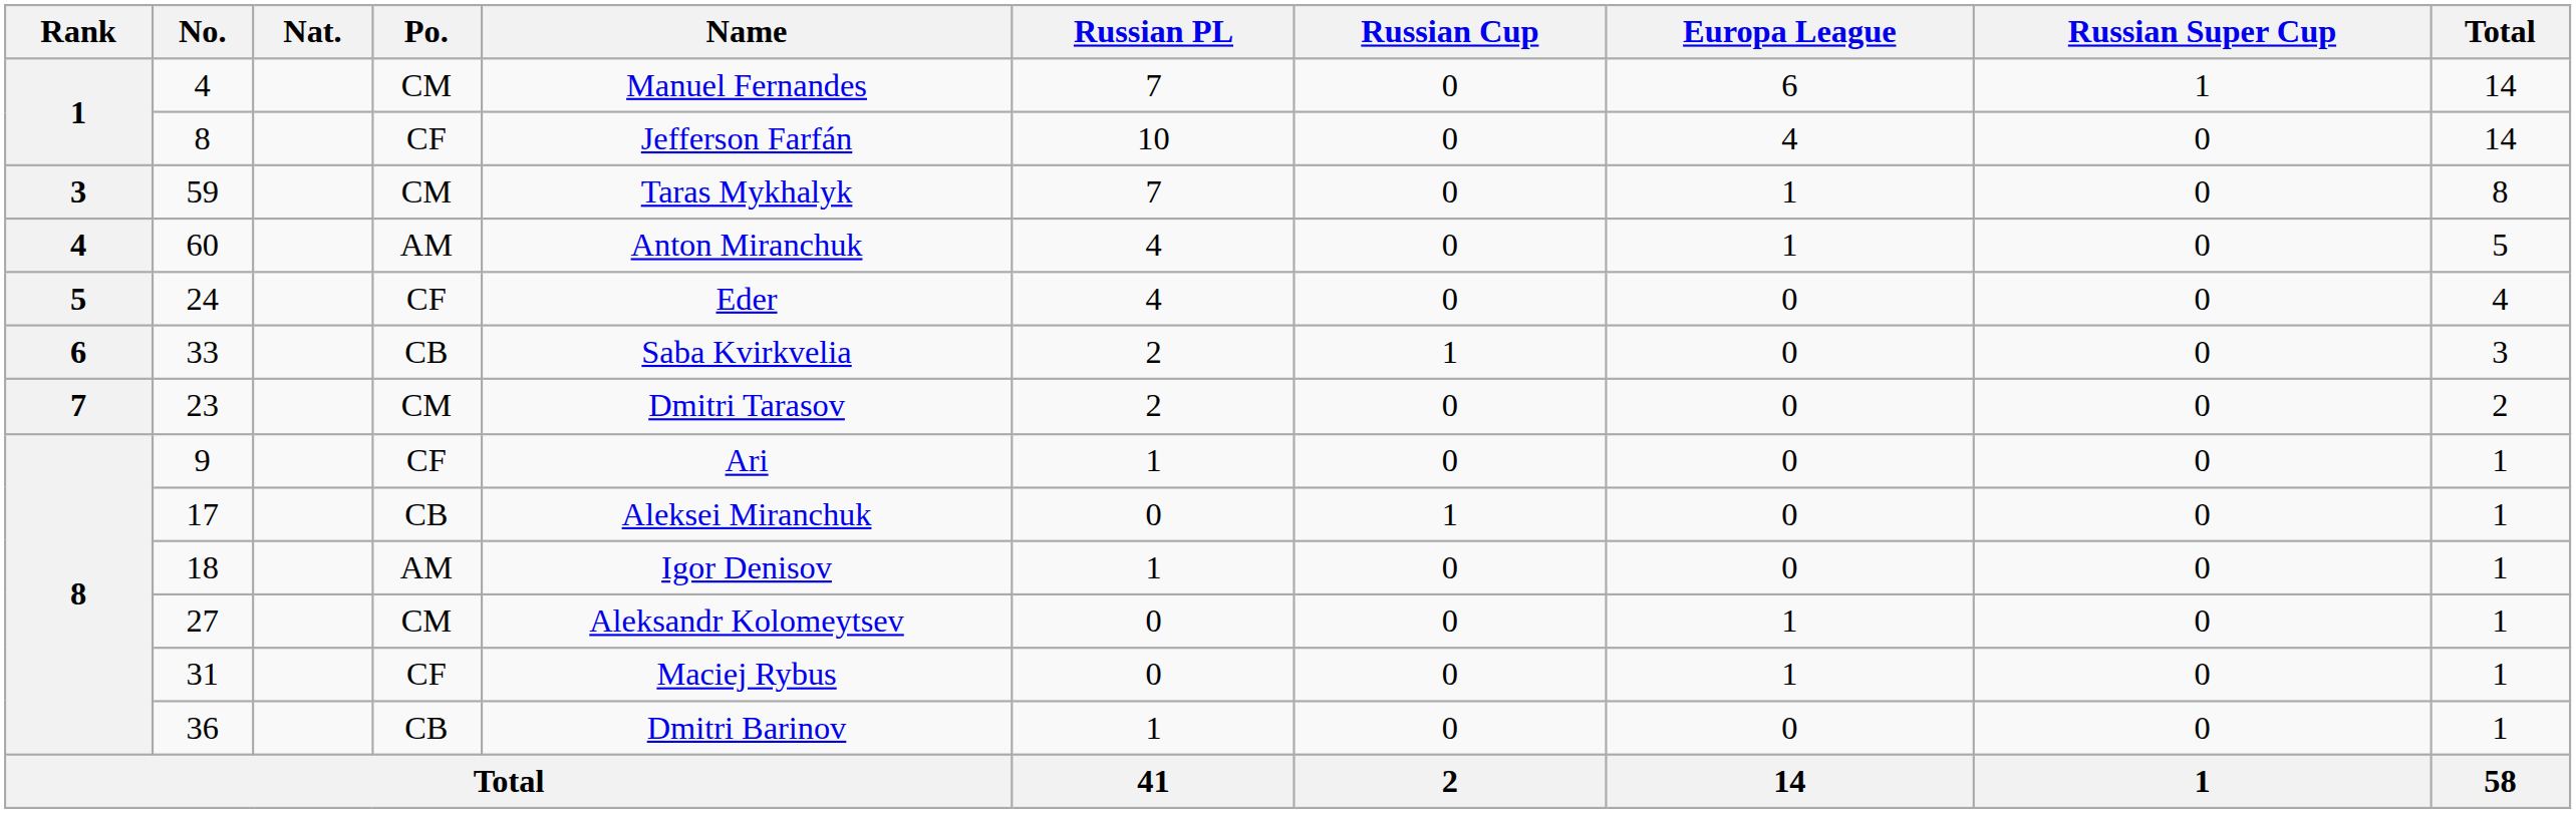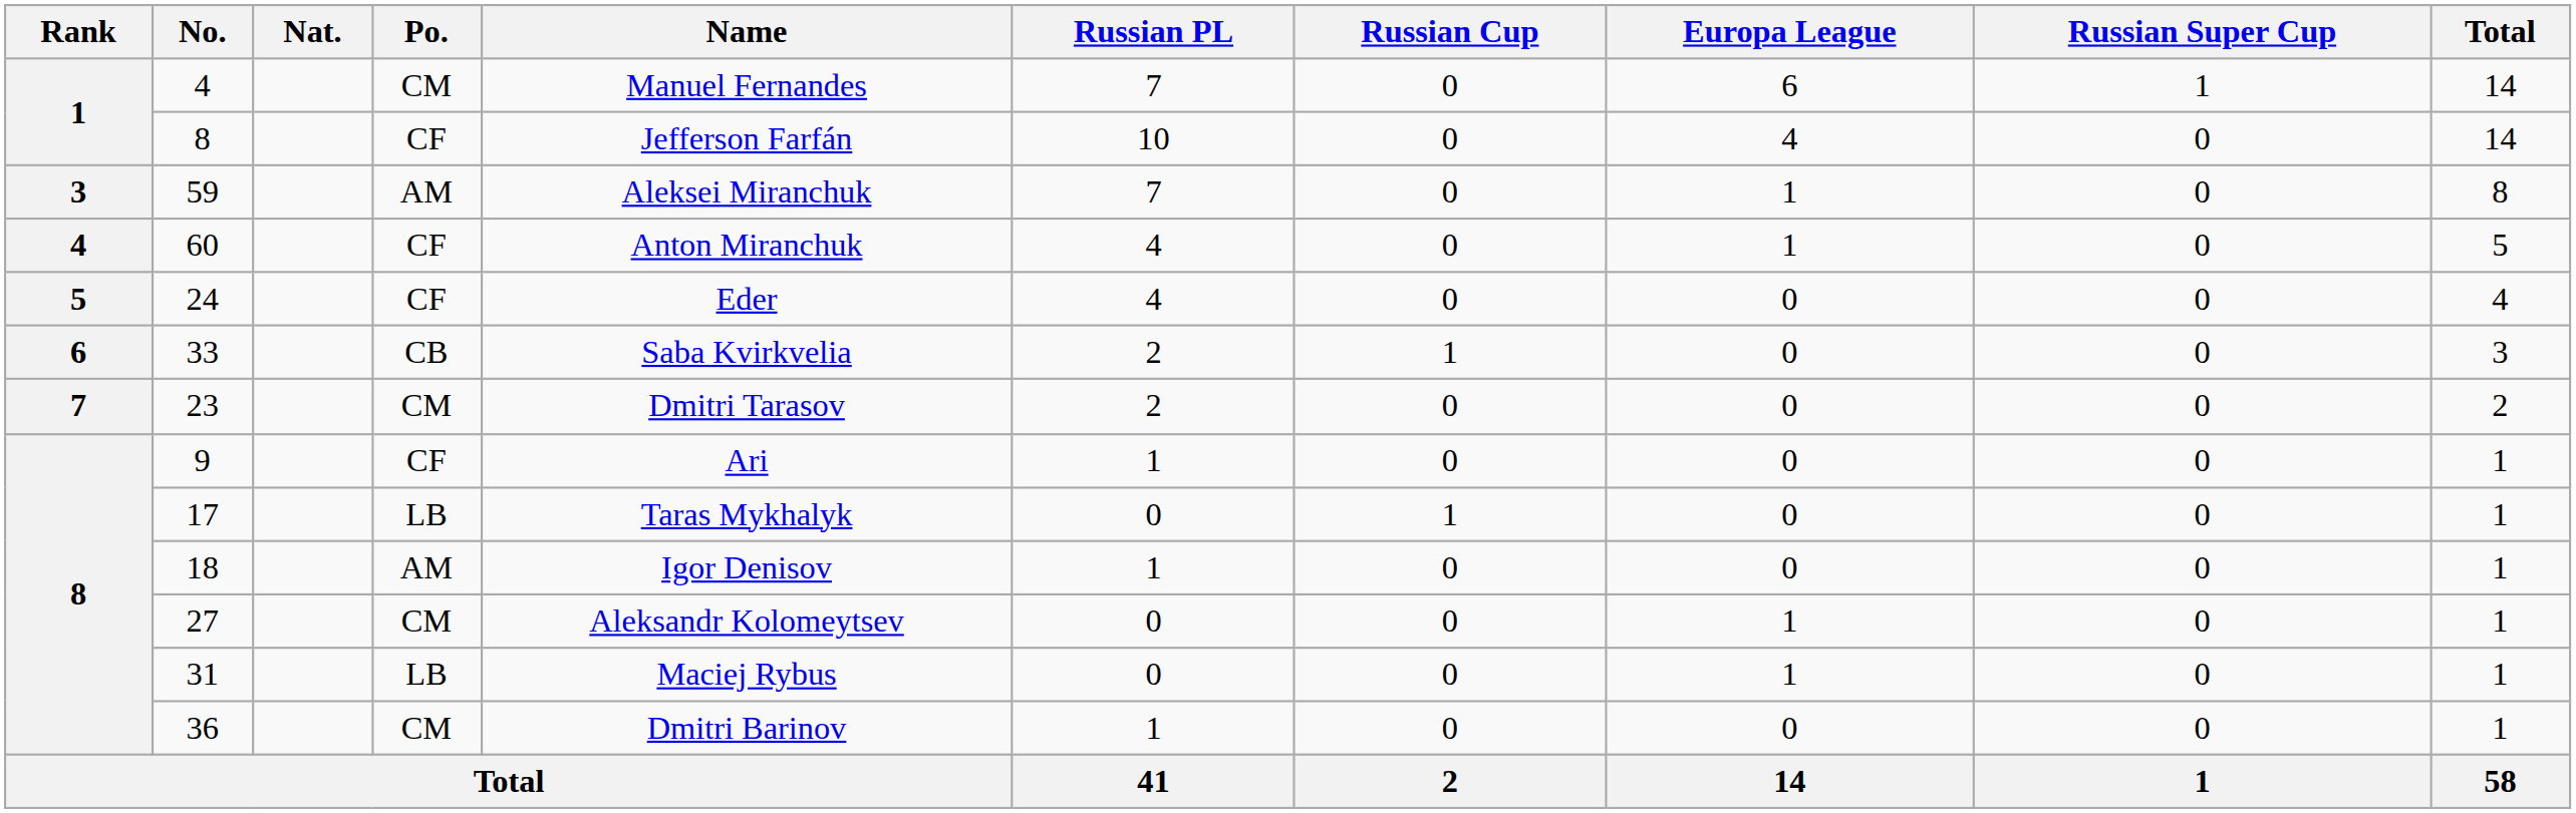 <table class="wikitable" style="text-align:center; font-size:95%; width:95%;">
 <tr>
 <th>Rank</th>
 <th>No.</th>
 <th>Nat.</th>
 <th>Po.</th>
 <th>Name</th>
 <th><a href='#'>Russian PL</a></th>
 <th><a href='#'>Russian Cup</a></th>
 <th><a href='#'>Europa League</a></th>
 <th><a href='#'>Russian Super Cup</a></th>
 <th>Total</th>
 </tr>
 <tr>
 <th rowspan=2>1</th>
 <td>4</td>
 <td></td>
 <td>CM</td>
 <td><a href='#'>Manuel Fernandes</a></td>
 <td>7</td>
 <td>0</td>
 <td>6</td>
 <td>1</td>
 <td>14</td>
 </tr>
 <tr>
 <td>8</td>
 <td></td>
 <td>CF</td>
 <td><a href='#'>Jefferson Farfán</a></td>
 <td>10</td>
 <td>0</td>
 <td>4</td>
 <td>0</td>
 <td>14</td>
 </tr>
 <tr>
 <th rowspan=1>3</th>
 <td>59</td>
 <td></td>
-<td>CM</td>
-<td><a href='#'>Taras Mykhalyk</a></td>
+<td>AM</td>
+<td><a href='#'>Aleksei Miranchuk</a></td>
 <td>7</td>
 <td>0</td>
 <td>1</td>
 <td>0</td>
 <td>8</td>
 </tr>
 <tr>
 <th>4</th>
 <td>60</td>
 <td></td>
-<td>AM</td>
+<td>CF</td>
 <td><a href='#'>Anton Miranchuk</a></td>
 <td>4</td>
 <td>0</td>
 <td>1</td>
 <td>0</td>
 <td>5</td>
 </tr>
 <tr>
 <th>5</th>
 <td>24</td>
 <td></td>
 <td>CF</td>
 <td><a href='#'>Eder</a></td>
 <td>4</td>
 <td>0</td>
 <td>0</td>
 <td>0</td>
 <td>4</td>
 </tr>
 <tr>
 <th>6</th>
 <td>33</td>
 <td></td>
 <td>CB</td>
 <td><a href='#'>Saba Kvirkvelia</a></td>
 <td>2</td>
 <td>1</td>
 <td>0</td>
 <td>0</td>
 <td>3</td>
 </tr>
 <tr>
 <th>7</th>
 <td>23</td>
 <td></td>
 <td>CM</td>
 <td><a href='#'>Dmitri Tarasov</a></td>
 <td>2</td>
 <td>0</td>
 <td>0</td>
 <td>0</td>
 <td>2</td>
 </tr>
 <tr>
 <th rowspan=6>8</th>
 <td>9</td>
 <td></td>
 <td>CF</td>
 <td><a href='#'>Ari</a></td>
 <td>1</td>
 <td>0</td>
 <td>0</td>
 <td>0</td>
 <td>1</td>
 </tr>
 <tr>
 <td>17</td>
 <td></td>
-<td>CB</td>
-<td><a href='#'>Aleksei Miranchuk</a></td>
+<td>LB</td>
+<td><a href='#'>Taras Mykhalyk</a></td>
 <td>0</td>
 <td>1</td>
 <td>0</td>
 <td>0</td>
 <td>1</td>
 </tr>
 <tr>
 <td>18</td>
 <td></td>
 <td>AM</td>
 <td><a href='#'>Igor Denisov</a></td>
 <td>1</td>
 <td>0</td>
 <td>0</td>
 <td>0</td>
 <td>1</td>
 </tr>
 <tr>
 <td>27</td>
 <td></td>
 <td>CM</td>
 <td><a href='#'>Aleksandr Kolomeytsev</a></td>
 <td>0</td>
 <td>0</td>
 <td>1</td>
 <td>0</td>
 <td>1</td>
 </tr>
 <tr>
 <td>31</td>
 <td></td>
-<td>CF</td>
+<td>LB</td>
 <td><a href='#'>Maciej Rybus</a></td>
 <td>0</td>
 <td>0</td>
 <td>1</td>
 <td>0</td>
 <td>1</td>
 </tr>
 <tr>
 <td>36</td>
 <td></td>
-<td>CB</td>
+<td>CM</td>
 <td><a href='#'>Dmitri Barinov</a></td>
 <td>1</td>
 <td>0</td>
 <td>0</td>
 <td>0</td>
 <td>1</td>
 </tr>
 <tr>
 <th colspan=5>Total</th>
 <th>41</th>
 <th>2</th>
 <th>14</th>
 <th>1</th>
 <th>58</th>
 </tr>
 </table>
